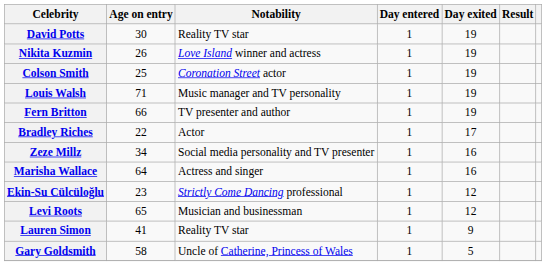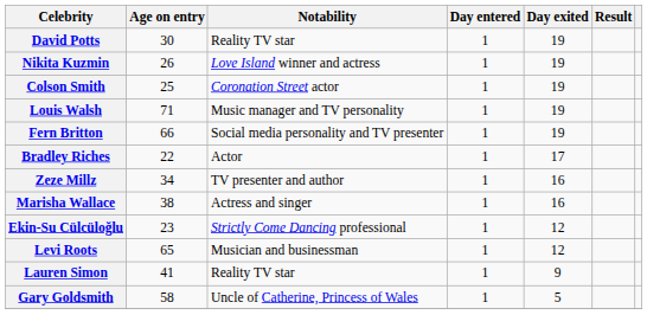 <table class="wikitable sortable" style="text-align:left; line-height:20px; width:auto;">
 <tr>
 <th scope="col">Celebrity</th>
 <th scope="col">Age on entry</th>
 <th scope="col">Notability</th>
 <th scope="col">Day entered</th>
 <th scope="col">Day exited</th>
 <th scope="col">Result</th>
 <th scope="col"></th>
 </tr>
 <tr>
 <th scope="row"><a href='#'>David Potts</a></th>
 <td align="center">30</td>
 <td>Reality TV star</td>
 <td align="center">1</td>
 <td align="center">19</td>
 <td></td>
 <td align="center"></td>
 </tr>
 <tr>
 <th scope="row"><a href='#'>Nikita Kuzmin</a></th>
 <td align="center">26</td>
 <td><em><a href='#'>Love Island</a></em> winner and actress</td>
 <td align="center">1</td>
 <td align="center">19</td>
 <td></td>
 <td align="center"></td>
 </tr>
 <tr>
 <th scope="row"><a href='#'>Colson Smith</a></th>
 <td align="center">25</td>
 <td><em><a href='#'>Coronation Street</a></em> actor</td>
 <td align="center">1</td>
 <td align="center">19</td>
 <td></td>
 <td align="center"></td>
 </tr>
 <tr>
 <th scope="row"><a href='#'>Louis Walsh</a></th>
 <td align="center">71</td>
 <td>Music manager and TV personality</td>
 <td align="center">1</td>
 <td align="center">19</td>
 <td></td>
 <td align="center"></td>
 </tr>
 <tr>
 <th scope="row"><a href='#'>Fern Britton</a></th>
 <td align="center">66</td>
-<td>TV presenter and author</td>
+<td>Social media personality and TV presenter</td>
 <td align="center">1</td>
 <td align="center">19</td>
 <td></td>
 <td align="center"></td>
 </tr>
 <tr>
 <th scope="row"><a href='#'>Bradley Riches</a></th>
 <td align="center">22</td>
 <td>Actor</td>
 <td align="center">1</td>
 <td align="center">17</td>
 <td></td>
 <td align="center"></td>
 </tr>
 <tr>
 <th scope="row"><a href='#'>Zeze Millz</a></th>
 <td align="center">34</td>
-<td>Social media personality and TV presenter</td>
+<td>TV presenter and author</td>
 <td align="center">1</td>
 <td align="center">16</td>
 <td></td>
 <td align="center"></td>
 </tr>
 <tr>
 <th scope="row"><a href='#'>Marisha Wallace</a></th>
-<td align="center">64</td>
+<td align="center">38</td>
 <td>Actress and singer</td>
 <td align="center">1</td>
 <td align="center">16</td>
 <td></td>
 <td align="center"></td>
 </tr>
 <tr>
 <th scope="row"><a href='#'>Ekin-Su Cülcüloğlu</a></th>
 <td align="center">23</td>
 <td><em><a href='#'>Strictly Come Dancing</a></em> professional</td>
 <td align="center">1</td>
 <td align="center">12</td>
 <td></td>
 <td align="center"></td>
 </tr>
 <tr>
 <th scope="row"><a href='#'>Levi Roots</a></th>
 <td align="center">65</td>
 <td>Musician and businessman</td>
 <td align="center">1</td>
 <td align="center">12</td>
 <td></td>
 <td align="center"></td>
 </tr>
 <tr SHARON OSBOURNE - 71 - Judge - Celebrity Lodger Left on DAY 9>
 <th scope="row"><a href='#'>Lauren Simon</a></th>
 <td align="center">41</td>
 <td>Reality TV star</td>
 <td align="center">1</td>
 <td align="center">9</td>
 <td></td>
 <td align="center"></td>
 </tr>
 <tr Sharon Osbourne - 71 - Celebrity Lodger - Left on Day 9>
 <th scope="row"><a href='#'>Gary Goldsmith</a></th>
 <td align="center">58</td>
 <td>Uncle of <a href='#'>Catherine, Princess of Wales</a></td>
 <td align="center">1</td>
 <td align="center">5</td>
 <td></td>
 <td align="center"></td>
 </tr>
 <tr Sharon Osbourne - Left>
 </tr>
 </table>
